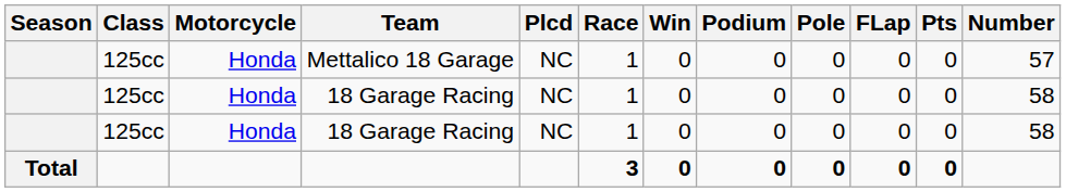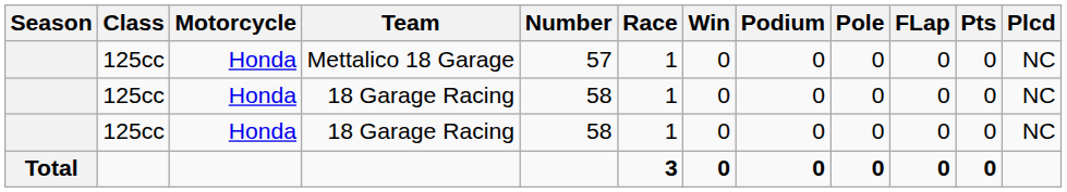 <table class="wikitable" style=text-align:right>
 <tr>
 <th>Season</th>
 <th>Class</th>
 <th>Motorcycle</th>
 <th>Team</th>
-<th>Plcd</th>
+<th>Number</th>
 <th>Race</th>
 <th>Win</th>
 <th>Podium</th>
 <th>Pole</th>
 <th>FLap</th>
 <th>Pts</th>
-<th>Number</th>
+<th>Plcd</th>
 </tr>
 <tr>
 <th></th>
 <td>125cc</td>
 <td><a href='#'>Honda</a></td>
 <td>Mettalico 18 Garage</td>
-<td>NC</td>
+<td>57</td>
 <td>1</td>
 <td>0</td>
 <td>0</td>
 <td>0</td>
 <td>0</td>
 <td>0</td>
-<td>57</td>
+<td>NC</td>
 </tr>
 <tr>
 <th></th>
 <td>125cc</td>
 <td><a href='#'>Honda</a></td>
 <td>18 Garage Racing</td>
-<td>NC</td>
+<td>58</td>
 <td>1</td>
 <td>0</td>
 <td>0</td>
 <td>0</td>
 <td>0</td>
 <td>0</td>
-<td>58</td>
+<td>NC</td>
 </tr>
 <tr>
 <th></th>
 <td>125cc</td>
 <td><a href='#'>Honda</a></td>
 <td>18 Garage Racing</td>
-<td>NC</td>
+<td>58</td>
 <td>1</td>
 <td>0</td>
 <td>0</td>
 <td>0</td>
 <td>0</td>
 <td>0</td>
-<td>58</td>
+<td>NC</td>
 </tr>
 <tr>
 <th>Total</th>
 <td></td>
 <td></td>
 <td></td>
 <td></td>
 <td><strong>3</strong></td>
 <td><strong>0</strong></td>
 <td><strong>0</strong></td>
 <td><strong>0</strong></td>
 <td><strong>0</strong></td>
 <td><strong>0</strong></td>
 <td></td>
 </tr>
 </table>
